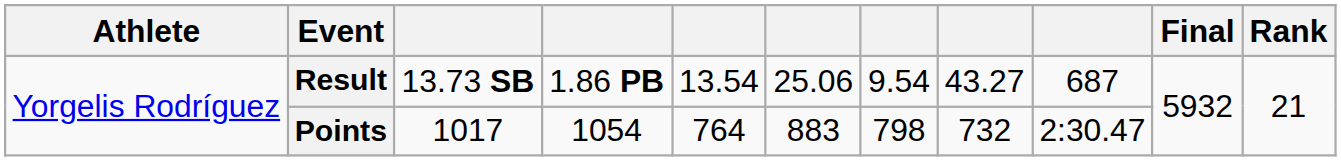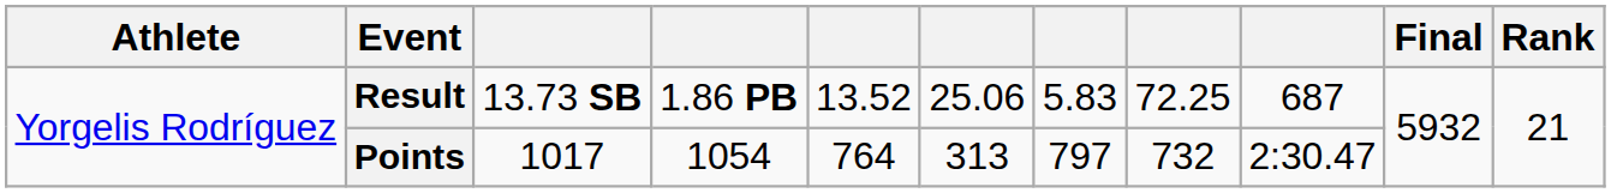 <table class="wikitable" style="font-size:90%">
 <tr>
 <th>Athlete</th>
 <th>Event</th>
 <th></th>
 <th></th>
 <th></th>
 <th></th>
 <th></th>
 <th></th>
 <th></th>
 <th>Final</th>
 <th>Rank</th>
 </tr>
 <tr style=text-align:center>
 <td rowspan=2 style=text-align:left><a href='#'>Yorgelis Rodríguez</a></td>
 <th style="font-size:95%">Result</th>
 <td>13.73 <strong>SB</strong></td>
 <td>1.86 <strong>PB</strong></td>
-<td>13.54</td>
+<td>13.52</td>
 <td>25.06</td>
-<td>9.54</td>
-<td>43.27</td>
+<td>5.83</td>
+<td>72.25</td>
 <td>687</td>
 <td rowspan=2>5932</td>
 <td rowspan=2>21</td>
 </tr>
 <tr style=text-align:center>
 <th style="font-size:95%">Points</th>
 <td>1017</td>
 <td>1054</td>
 <td>764</td>
-<td>883</td>
-<td>798</td>
+<td>313</td>
+<td>797</td>
 <td>732</td>
 <td>2:30.47</td>
 </tr>
 </table>
